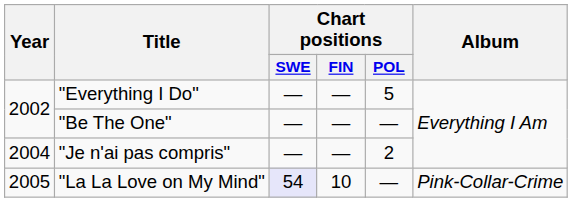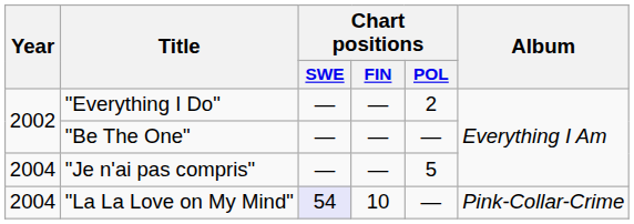 <table class="wikitable">
 <tr>
 <th rowspan="2">Year</th>
 <th rowspan="2">Title</th>
 <th colspan="3">Chart positions</th>
 <th rowspan="2">Album</th>
 </tr>
 <tr style="font-size:smaller;">
 <th width="35"><a href='#'>SWE</a><br></th>
 <th width="35"><a href='#'>FIN</a><br></th>
 <th width="35"><a href='#'>POL</a><br></th>
 </tr>
 <tr>
 <td rowspan=2>2002</td>
 <td>"Everything I Do"</td>
 <td align="center">—</td>
 <td align="center">—</td>
-<td align="center">5</td>
+<td align="center">2</td>
 <td rowspan="3"><em>Everything I Am</em></td>
 </tr>
 <tr>
 <td>"Be The One"</td>
 <td align="center">—</td>
 <td align="center">—</td>
 <td align="center">—</td>
 </tr>
 <tr>
 <td>2004</td>
 <td>"Je n'ai pas compris"</td>
 <td align="center">—</td>
 <td align="center">—</td>
-<td align="center">2</td>
+<td align="center">5</td>
 </tr>
 <tr>
-<td>2005</td>
+<td>2004</td>
 <td>"La La Love on My Mind"</td>
 <td align="center" style="background: lavender;">54</td>
 <td align="center">10</td>
 <td align="center">—</td>
 <td><em>Pink-Collar-Crime</em></td>
 </tr>
 </table>
